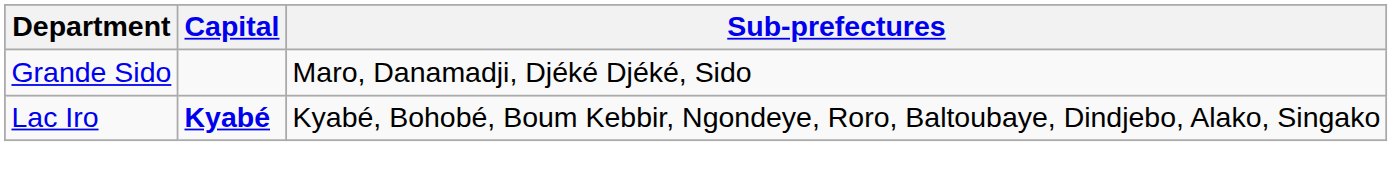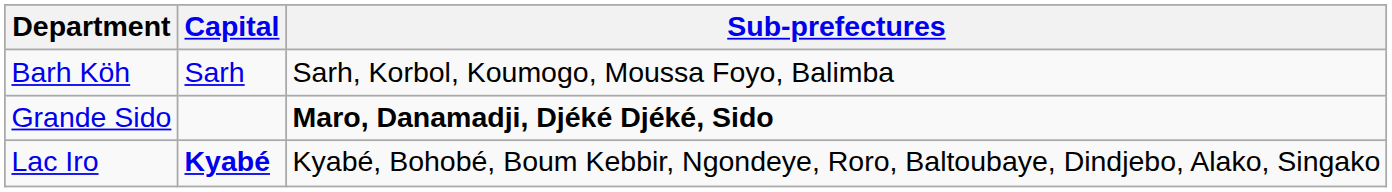 <table class="wikitable">
 <tr>
 <th>Department</th>
 <th><a href='#'>Capital</a></th>
 <th><a href='#'>Sub-prefectures</a></th>
 </tr>
 <tr>
+<td><a href='#'>Barh Köh</a></td>
+<td><a href='#'>Sarh</a></td>
+<td>Sarh, Korbol, Koumogo, Moussa Foyo, Balimba</td>
+</tr>
+<tr>
 <td><a href='#'>Grande Sido</a></td>
 <td></td>
-<td>Maro, Danamadji, Djéké Djéké, Sido</td>
+<td><strong>Maro, Danamadji, Djéké Djéké, Sido</strong></td>
 </tr>
 <tr>
 <td><a href='#'>Lac Iro</a></td>
 <td><strong><a href='#'>Kyabé</a></strong></td>
 <td>Kyabé, Bohobé, Boum Kebbir, Ngondeye, Roro, Baltoubaye, Dindjebo, Alako, Singako</td>
 </tr>
 </table>
